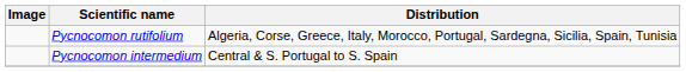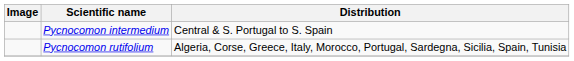 <table class="wikitable">
 <tr>
 <th>Image</th>
 <th>Scientific name</th>
 <th>Distribution</th>
 </tr>
 <tr>
 <td></td>
+<td><em><a href='#'>Pycnocomon intermedium</a></em> </td>
+<td>Central & S. Portugal to S. Spain</td>
+</tr>
+<tr>
+<td></td>
 <td><em><a href='#'>Pycnocomon rutifolium</a></em> </td>
 <td>Algeria, Corse, Greece, Italy, Morocco, Portugal, Sardegna, Sicilia, Spain, Tunisia</td>
 </tr>
 <tr>
-<td></td>
-<td><em><a href='#'>Pycnocomon intermedium</a></em> </td>
-<td>Central & S. Portugal to S. Spain</td>
-</tr>
-<tr>
 </tr>
 </table>
